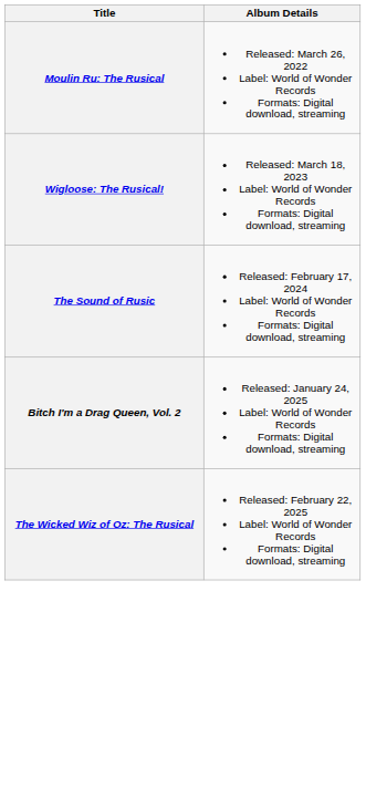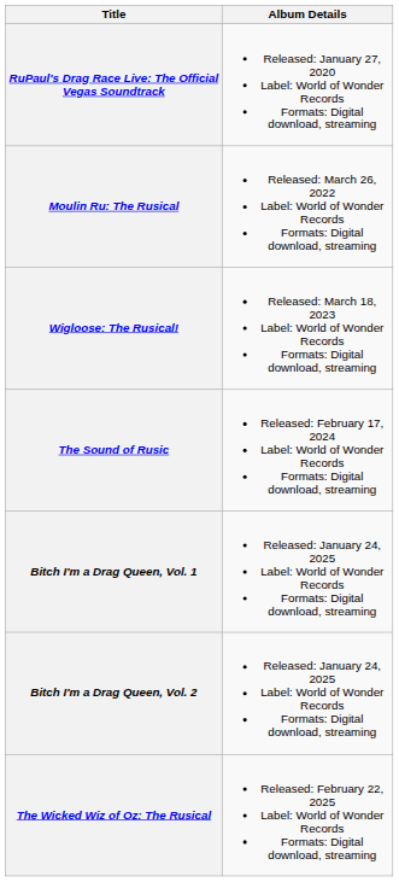 <table class="wikitable plainrowheaders" style="text-align:center;">
 <tr>
 <th scope="col" rowspan="1" style="width:18em;">Title</th>
 <th scope="col" rowspan="1" style="width:14em;">Album Details</th>
+</tr>
+<tr>
+<th scope="row"><em><a href='#'>RuPaul's Drag Race Live: The Official Vegas Soundtrack</a></em></th>
+<td><br><ul><li>Released: January 27, 2020</li><li>Label: World of Wonder Records</li><li>Formats: Digital download, streaming</li></ul></td>
 </tr>
 <tr>
 <th scope="row"><em><a href='#'>Moulin Ru: The Rusical</a></em></th>
 <td><br><ul><li>Released: March 26, 2022</li><li>Label: World of Wonder Records</li><li>Formats: Digital download, streaming</li></ul></td>
 </tr>
 <tr>
 <th scope="row"><em><a href='#'>Wigloose: The Rusical!</a></em></th>
 <td><br><ul><li>Released: March 18, 2023</li><li>Label: World of Wonder Records</li><li>Formats: Digital download, streaming</li></ul></td>
 </tr>
 <tr>
 <th scope="row"><em><a href='#'>The Sound of Rusic</a></em></th>
 <td><br><ul><li>Released: February 17, 2024</li><li>Label: World of Wonder Records</li><li>Formats: Digital download, streaming</li></ul></td>
 </tr>
 <tr>
+<th scope="row"><em>Bitch I'm a Drag Queen, Vol. 1</em></th>
+<td><br><ul><li>Released: January 24, 2025</li><li>Label: World of Wonder Records</li><li>Formats: Digital download, streaming</li></ul></td>
+</tr>
+<tr>
 <th scope="row"><em>Bitch I'm a Drag Queen, Vol. 2</em></th>
 <td><br><ul><li>Released: January 24, 2025</li><li>Label: World of Wonder Records</li><li>Formats: Digital download, streaming</li></ul></td>
 </tr>
 <tr>
 <th scope="row"><em><a href='#'>The Wicked Wiz of Oz: The Rusical</a></em></th>
 <td><br><ul><li>Released: February 22, 2025</li><li>Label: World of Wonder Records</li><li>Formats: Digital download, streaming</li></ul></td>
 </tr>
 </table>
